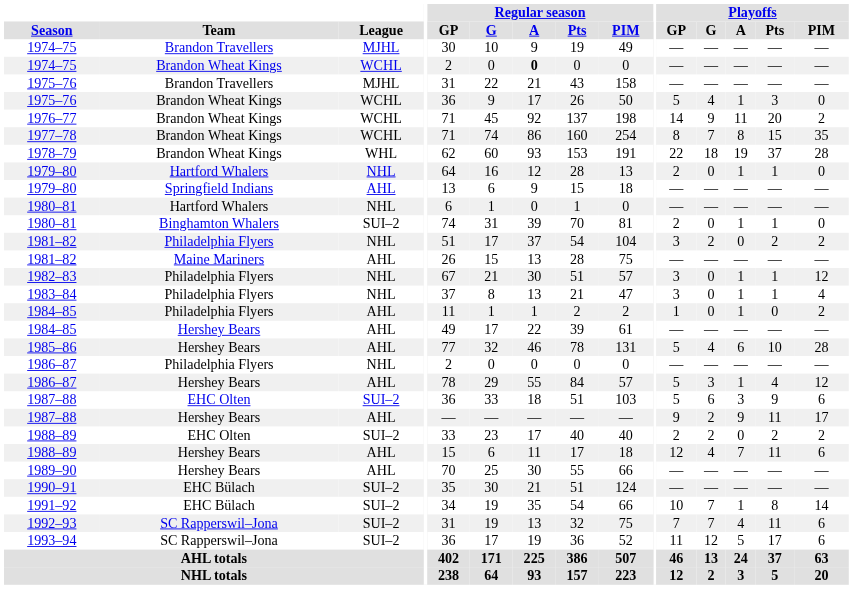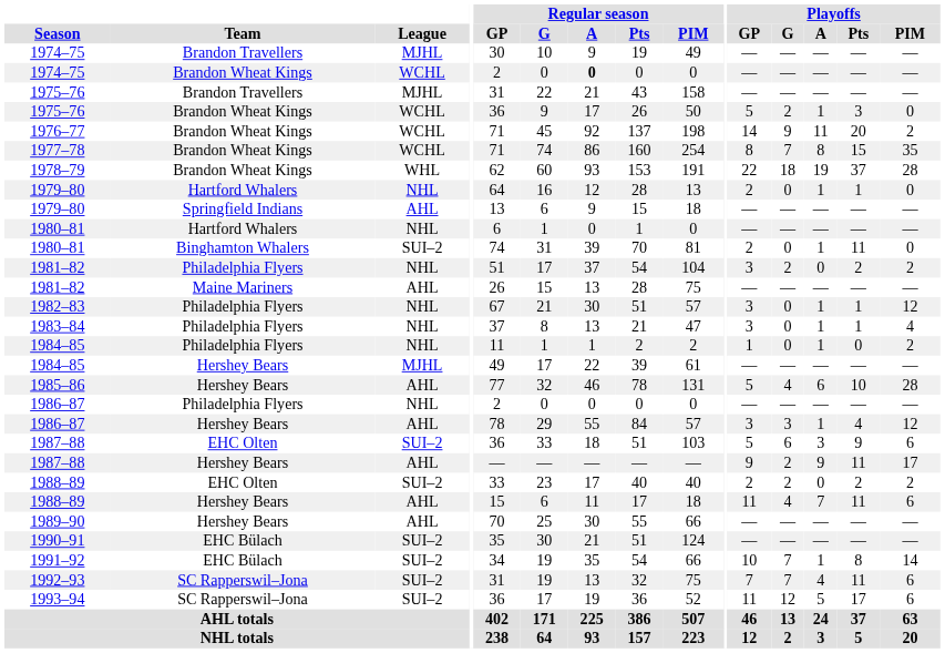 <table border="0" cellpadding="1" cellspacing="0" style="text-align:center; width:60em">
 <tr bgcolor="#e0e0e0">
 <th colspan="3" bgcolor="#ffffff"></th>
 <th rowspan="100" bgcolor="#ffffff"></th>
 <th colspan="5"><a href='#'>Regular season</a></th>
 <th rowspan="100" bgcolor="#ffffff"></th>
 <th colspan="5"><a href='#'>Playoffs</a></th>
 </tr>
 <tr bgcolor="#e0e0e0">
 <th><a href='#'>Season</a></th>
 <th>Team</th>
 <th>League</th>
 <th>GP</th>
 <th><a href='#'>G</a></th>
 <th><a href='#'>A</a></th>
 <th><a href='#'>Pts</a></th>
 <th><a href='#'>PIM</a></th>
 <th>GP</th>
 <th>G</th>
 <th>A</th>
 <th>Pts</th>
 <th>PIM</th>
 </tr>
 <tr>
 <td><a href='#'>1974–75</a></td>
 <td><a href='#'>Brandon Travellers</a></td>
 <td><a href='#'>MJHL</a></td>
 <td>30</td>
 <td>10</td>
 <td>9</td>
 <td>19</td>
 <td>49</td>
 <td>—</td>
 <td>—</td>
 <td>—</td>
 <td>—</td>
 <td>—</td>
 </tr>
 <tr bgcolor="#f0f0f0">
 <td><a href='#'>1974–75</a></td>
 <td><a href='#'>Brandon Wheat Kings</a></td>
 <td><a href='#'>WCHL</a></td>
 <td>2</td>
 <td>0</td>
 <td><strong>0</strong></td>
 <td>0</td>
 <td>0</td>
 <td>—</td>
 <td>—</td>
 <td>—</td>
 <td>—</td>
 <td>—</td>
 </tr>
 <tr>
 <td><a href='#'>1975–76</a></td>
 <td>Brandon Travellers</td>
 <td>MJHL</td>
 <td>31</td>
 <td>22</td>
 <td>21</td>
 <td>43</td>
 <td>158</td>
 <td>—</td>
 <td>—</td>
 <td>—</td>
 <td>—</td>
 <td>—</td>
 </tr>
 <tr bgcolor="#f0f0f0">
 <td><a href='#'>1975–76</a></td>
 <td>Brandon Wheat Kings</td>
 <td>WCHL</td>
 <td>36</td>
 <td>9</td>
 <td>17</td>
 <td>26</td>
 <td>50</td>
 <td>5</td>
-<td>4</td>
+<td>2</td>
 <td>1</td>
 <td>3</td>
 <td>0</td>
 </tr>
 <tr>
 <td><a href='#'>1976–77</a></td>
 <td>Brandon Wheat Kings</td>
 <td>WCHL</td>
 <td>71</td>
 <td>45</td>
 <td>92</td>
 <td>137</td>
 <td>198</td>
 <td>14</td>
 <td>9</td>
 <td>11</td>
 <td>20</td>
 <td>2</td>
 </tr>
 <tr bgcolor="#f0f0f0">
 <td><a href='#'>1977–78</a></td>
 <td>Brandon Wheat Kings</td>
 <td>WCHL</td>
 <td>71</td>
 <td>74</td>
 <td>86</td>
 <td>160</td>
 <td>254</td>
 <td>8</td>
 <td>7</td>
 <td>8</td>
 <td>15</td>
 <td>35</td>
 </tr>
 <tr>
 <td><a href='#'>1978–79</a></td>
 <td>Brandon Wheat Kings</td>
 <td>WHL</td>
 <td>62</td>
 <td>60</td>
 <td>93</td>
 <td>153</td>
 <td>191</td>
 <td>22</td>
 <td>18</td>
 <td>19</td>
 <td>37</td>
 <td>28</td>
 </tr>
 <tr bgcolor="#f0f0f0">
 <td><a href='#'>1979–80</a></td>
 <td><a href='#'>Hartford Whalers</a></td>
 <td><a href='#'>NHL</a></td>
 <td>64</td>
 <td>16</td>
 <td>12</td>
 <td>28</td>
 <td>13</td>
 <td>2</td>
 <td>0</td>
 <td>1</td>
 <td>1</td>
 <td>0</td>
 </tr>
 <tr>
 <td><a href='#'>1979–80</a></td>
 <td><a href='#'>Springfield Indians</a></td>
 <td><a href='#'>AHL</a></td>
 <td>13</td>
 <td>6</td>
 <td>9</td>
 <td>15</td>
 <td>18</td>
 <td>—</td>
 <td>—</td>
 <td>—</td>
 <td>—</td>
 <td>—</td>
 </tr>
 <tr bgcolor="#f0f0f0">
 <td><a href='#'>1980–81</a></td>
 <td>Hartford Whalers</td>
 <td>NHL</td>
 <td>6</td>
 <td>1</td>
 <td>0</td>
 <td>1</td>
 <td>0</td>
 <td>—</td>
 <td>—</td>
 <td>—</td>
 <td>—</td>
 <td>—</td>
 </tr>
 <tr>
 <td><a href='#'>1980–81</a></td>
 <td><a href='#'>Binghamton Whalers</a></td>
 <td>SUI–2</td>
 <td>74</td>
 <td>31</td>
 <td>39</td>
 <td>70</td>
 <td>81</td>
 <td>2</td>
 <td>0</td>
 <td>1</td>
-<td>1</td>
+<td>11</td>
 <td>0</td>
 </tr>
 <tr bgcolor="#f0f0f0">
 <td><a href='#'>1981–82</a></td>
 <td><a href='#'>Philadelphia Flyers</a></td>
 <td>NHL</td>
 <td>51</td>
 <td>17</td>
 <td>37</td>
 <td>54</td>
 <td>104</td>
 <td>3</td>
 <td>2</td>
 <td>0</td>
 <td>2</td>
 <td>2</td>
 </tr>
 <tr>
 <td><a href='#'>1981–82</a></td>
 <td><a href='#'>Maine Mariners</a></td>
 <td>AHL</td>
 <td>26</td>
 <td>15</td>
 <td>13</td>
 <td>28</td>
 <td>75</td>
 <td>—</td>
 <td>—</td>
 <td>—</td>
 <td>—</td>
 <td>—</td>
 </tr>
 <tr bgcolor="#f0f0f0">
 <td><a href='#'>1982–83</a></td>
 <td>Philadelphia Flyers</td>
 <td>NHL</td>
 <td>67</td>
 <td>21</td>
 <td>30</td>
 <td>51</td>
 <td>57</td>
 <td>3</td>
 <td>0</td>
 <td>1</td>
 <td>1</td>
 <td>12</td>
 </tr>
 <tr>
 <td><a href='#'>1983–84</a></td>
 <td>Philadelphia Flyers</td>
 <td>NHL</td>
 <td>37</td>
 <td>8</td>
 <td>13</td>
 <td>21</td>
 <td>47</td>
 <td>3</td>
 <td>0</td>
 <td>1</td>
 <td>1</td>
 <td>4</td>
 </tr>
 <tr bgcolor="#f0f0f0">
 <td><a href='#'>1984–85</a></td>
 <td>Philadelphia Flyers</td>
-<td>AHL</td>
+<td>NHL</td>
 <td>11</td>
 <td>1</td>
 <td>1</td>
 <td>2</td>
 <td>2</td>
 <td>1</td>
 <td>0</td>
 <td>1</td>
 <td>0</td>
 <td>2</td>
 </tr>
 <tr>
 <td><a href='#'>1984–85</a></td>
 <td><a href='#'>Hershey Bears</a></td>
-<td>AHL</td>
+<td><a href='#'>MJHL</a></td>
 <td>49</td>
 <td>17</td>
 <td>22</td>
 <td>39</td>
 <td>61</td>
 <td>—</td>
 <td>—</td>
 <td>—</td>
 <td>—</td>
 <td>—</td>
 </tr>
 <tr bgcolor="#f0f0f0">
 <td><a href='#'>1985–86</a></td>
 <td>Hershey Bears</td>
 <td>AHL</td>
 <td>77</td>
 <td>32</td>
 <td>46</td>
 <td>78</td>
 <td>131</td>
 <td>5</td>
 <td>4</td>
 <td>6</td>
 <td>10</td>
 <td>28</td>
 </tr>
 <tr>
 <td><a href='#'>1986–87</a></td>
 <td>Philadelphia Flyers</td>
 <td>NHL</td>
 <td>2</td>
 <td>0</td>
 <td>0</td>
 <td>0</td>
 <td>0</td>
 <td>—</td>
 <td>—</td>
 <td>—</td>
 <td>—</td>
 <td>—</td>
 </tr>
 <tr bgcolor="#f0f0f0">
 <td><a href='#'>1986–87</a></td>
 <td>Hershey Bears</td>
 <td>AHL</td>
 <td>78</td>
 <td>29</td>
 <td>55</td>
 <td>84</td>
 <td>57</td>
-<td>5</td>
+<td>3</td>
 <td>3</td>
 <td>1</td>
 <td>4</td>
 <td>12</td>
 </tr>
 <tr>
 <td><a href='#'>1987–88</a></td>
 <td><a href='#'>EHC Olten</a></td>
 <td><a href='#'>SUI–2</a></td>
 <td>36</td>
 <td>33</td>
 <td>18</td>
 <td>51</td>
 <td>103</td>
 <td>5</td>
 <td>6</td>
 <td>3</td>
 <td>9</td>
 <td>6</td>
 </tr>
 <tr bgcolor="#f0f0f0">
 <td><a href='#'>1987–88</a></td>
 <td>Hershey Bears</td>
 <td>AHL</td>
 <td>—</td>
 <td>—</td>
 <td>—</td>
 <td>—</td>
 <td>—</td>
 <td>9</td>
 <td>2</td>
 <td>9</td>
 <td>11</td>
 <td>17</td>
 </tr>
 <tr>
 <td><a href='#'>1988–89</a></td>
 <td>EHC Olten</td>
 <td>SUI–2</td>
 <td>33</td>
 <td>23</td>
 <td>17</td>
 <td>40</td>
 <td>40</td>
 <td>2</td>
 <td>2</td>
 <td>0</td>
 <td>2</td>
 <td>2</td>
 </tr>
 <tr bgcolor="#f0f0f0">
 <td><a href='#'>1988–89</a></td>
 <td>Hershey Bears</td>
 <td>AHL</td>
 <td>15</td>
 <td>6</td>
 <td>11</td>
 <td>17</td>
 <td>18</td>
-<td>12</td>
+<td>11</td>
 <td>4</td>
 <td>7</td>
 <td>11</td>
 <td>6</td>
 </tr>
 <tr>
 <td><a href='#'>1989–90</a></td>
 <td>Hershey Bears</td>
 <td>AHL</td>
 <td>70</td>
 <td>25</td>
 <td>30</td>
 <td>55</td>
 <td>66</td>
 <td>—</td>
 <td>—</td>
 <td>—</td>
 <td>—</td>
 <td>—</td>
 </tr>
 <tr bgcolor="#f0f0f0">
 <td><a href='#'>1990–91</a></td>
 <td>EHC Bülach</td>
 <td>SUI–2</td>
 <td>35</td>
 <td>30</td>
 <td>21</td>
 <td>51</td>
 <td>124</td>
 <td>—</td>
 <td>—</td>
 <td>—</td>
 <td>—</td>
 <td>—</td>
 </tr>
 <tr>
 <td><a href='#'>1991–92</a></td>
 <td>EHC Bülach</td>
 <td>SUI–2</td>
 <td>34</td>
 <td>19</td>
 <td>35</td>
 <td>54</td>
 <td>66</td>
 <td>10</td>
 <td>7</td>
 <td>1</td>
 <td>8</td>
 <td>14</td>
 </tr>
 <tr bgcolor="#f0f0f0">
 <td><a href='#'>1992–93</a></td>
 <td><a href='#'>SC Rapperswil–Jona</a></td>
 <td>SUI–2</td>
 <td>31</td>
 <td>19</td>
 <td>13</td>
 <td>32</td>
 <td>75</td>
 <td>7</td>
 <td>7</td>
 <td>4</td>
 <td>11</td>
 <td>6</td>
 </tr>
 <tr>
 <td><a href='#'>1993–94</a></td>
 <td>SC Rapperswil–Jona</td>
 <td>SUI–2</td>
 <td>36</td>
 <td>17</td>
 <td>19</td>
 <td>36</td>
 <td>52</td>
 <td>11</td>
 <td>12</td>
 <td>5</td>
 <td>17</td>
 <td>6</td>
 </tr>
 <tr bgcolor="#e0e0e0">
 <th colspan="3">AHL totals</th>
 <th>402</th>
 <th>171</th>
 <th>225</th>
 <th>386</th>
 <th>507</th>
 <th>46</th>
 <th>13</th>
 <th>24</th>
 <th>37</th>
 <th>63</th>
 </tr>
 <tr bgcolor="#e0e0e0">
 <th colspan="3">NHL totals</th>
 <th>238</th>
 <th>64</th>
 <th>93</th>
 <th>157</th>
 <th>223</th>
 <th>12</th>
 <th>2</th>
 <th>3</th>
 <th>5</th>
 <th>20</th>
 </tr>
 </table>
